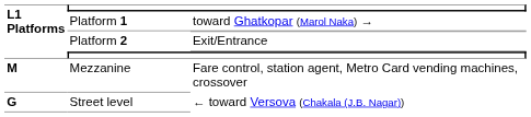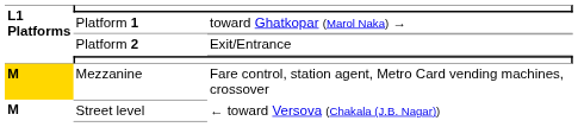 <table border=0 cellspacing=0 cellpadding=3>
 <tr>
 <td style="border-bottom:solid 1px gray;vertical-align:top;border-top:solid 1px gray;" rowspan=4;><strong>L1<br>Platforms</strong></td>
 <td style="border-top:solid 1px gray;border-right:solid 2px black;border-left:solid 2px black;border-bottom:solid 2px black;text-align:center;" colspan=2></td>
 </tr>
 <tr>
 <td style="border-bottom:solid 1px gray;" width=150>Platform <span><strong>1</strong></span></td>
 <td style="border-bottom:solid 1px gray;" width=390>  toward <a href='#'>Ghatkopar</a> <small>(<a href='#'>Marol Naka</a>)</small> →</td>
 </tr>
 <tr>
 <td>Platform <span><strong>2</strong></span></td>
 <td style="border-top:solid 1px gray;border-bottom:solid 1px gray; vertical-align:top" width=420>Exit/Entrance</td>
 </tr>
 <tr>
 <td style="border-top:solid 2px black;border-right:solid 2px black;border-left:solid 2px black;border-bottom:solid 1px gray;text-align:center;" colspan=2></td>
 </tr>
 <tr>
-<td style="vertical-align:top"><strong>M</strong></td>
+<td style="background: gold; vertical-align:top"><strong>M</strong></td>
 <td style="vertical-align:top">Mezzanine</td>
 <td style="vertical-align:top">Fare control, station agent, Metro Card vending machines, crossover</td>
 </tr>
 <tr>
-<td style="border-bottom:solid 1px gray;border-top:solid 1px gray; vertical-align:top" width=50><strong>G</strong></td>
+<td style="vertical-align:top"><strong>M</strong></td>
 <td style="border-top:solid 1px gray;border-bottom:solid 1px gray; vertical-align:top" width=100>Street level</td>
 <td>←  toward <a href='#'>Versova</a> <small>(<a href='#'>Chakala (J.B. Nagar)</a>)</small></td>
 </tr>
 </table>
